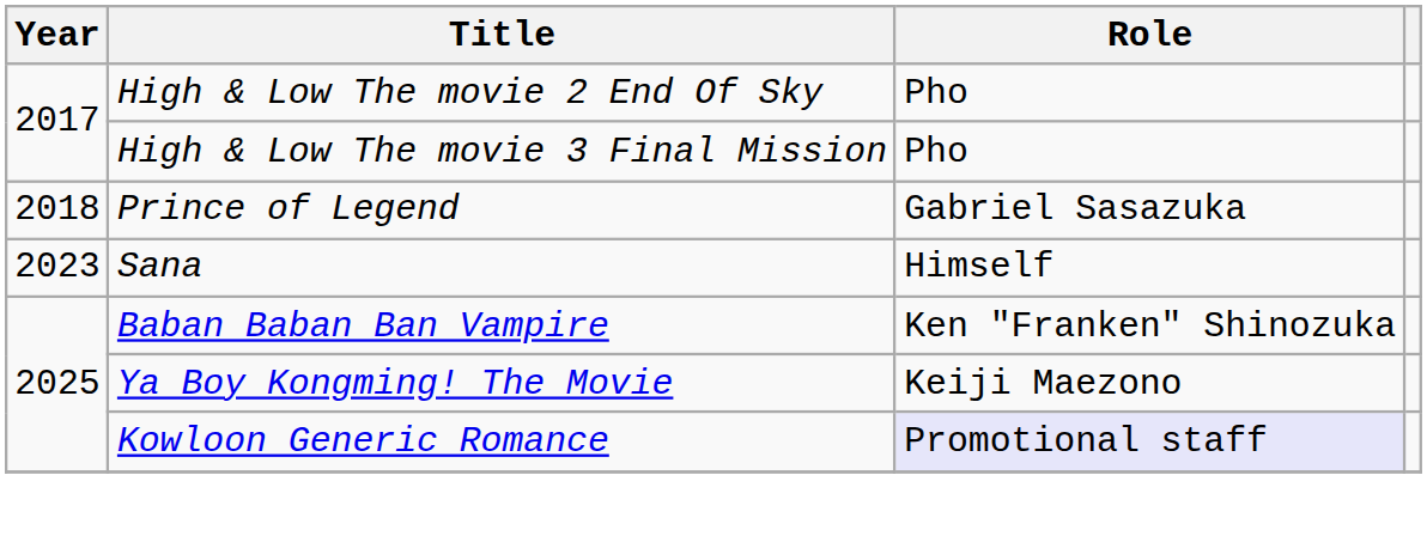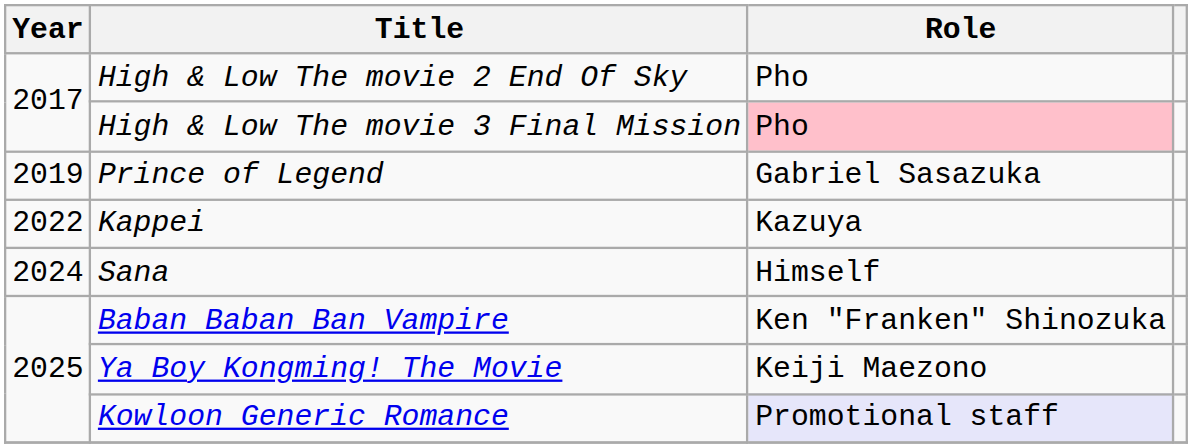 <table class="wikitable plainrowheaders">
 <tr>
 <th scope="col">Year</th>
 <th scope="col">Title</th>
 <th scope="col">Role</th>
 <th scope="col" class="unsortable"></th>
 </tr>
 <tr>
 <td rowspan="2">2017</td>
 <td><em>High & Low The movie 2 End Of Sky</em></td>
 <td>Pho</td>
 <td></td>
 </tr>
 <tr>
 <td><em>High & Low The movie 3 Final Mission</em></td>
-<td>Pho</td>
+<td style="background: pink;">Pho</td>
 <td></td>
 </tr>
 <tr>
-<td>2018</td>
+<td>2019</td>
 <td><em>Prince of Legend</em></td>
 <td>Gabriel Sasazuka</td>
 <td></td>
 </tr>
 <tr>
-<td>2023</td>
+<td>2022</td>
+<td><em>Kappei</em></td>
+<td>Kazuya</td>
+<td></td>
+</tr>
+<tr>
+<td>2024</td>
 <td><em>Sana</em></td>
 <td>Himself</td>
 <td></td>
 </tr>
 <tr>
 <td rowspan="3">2025</td>
 <td><em><a href='#'>Baban Baban Ban Vampire</a></em></td>
 <td>Ken "Franken" Shinozuka</td>
 <td></td>
 </tr>
 <tr>
 <td><em><a href='#'>Ya Boy Kongming! The Movie</a></em></td>
 <td>Keiji Maezono</td>
 <td></td>
 </tr>
 <tr>
 <td><em><a href='#'>Kowloon Generic Romance</a></em></td>
 <td style="background: lavender;">Promotional staff</td>
 <td></td>
 </tr>
 <tr>
 </tr>
 </table>
